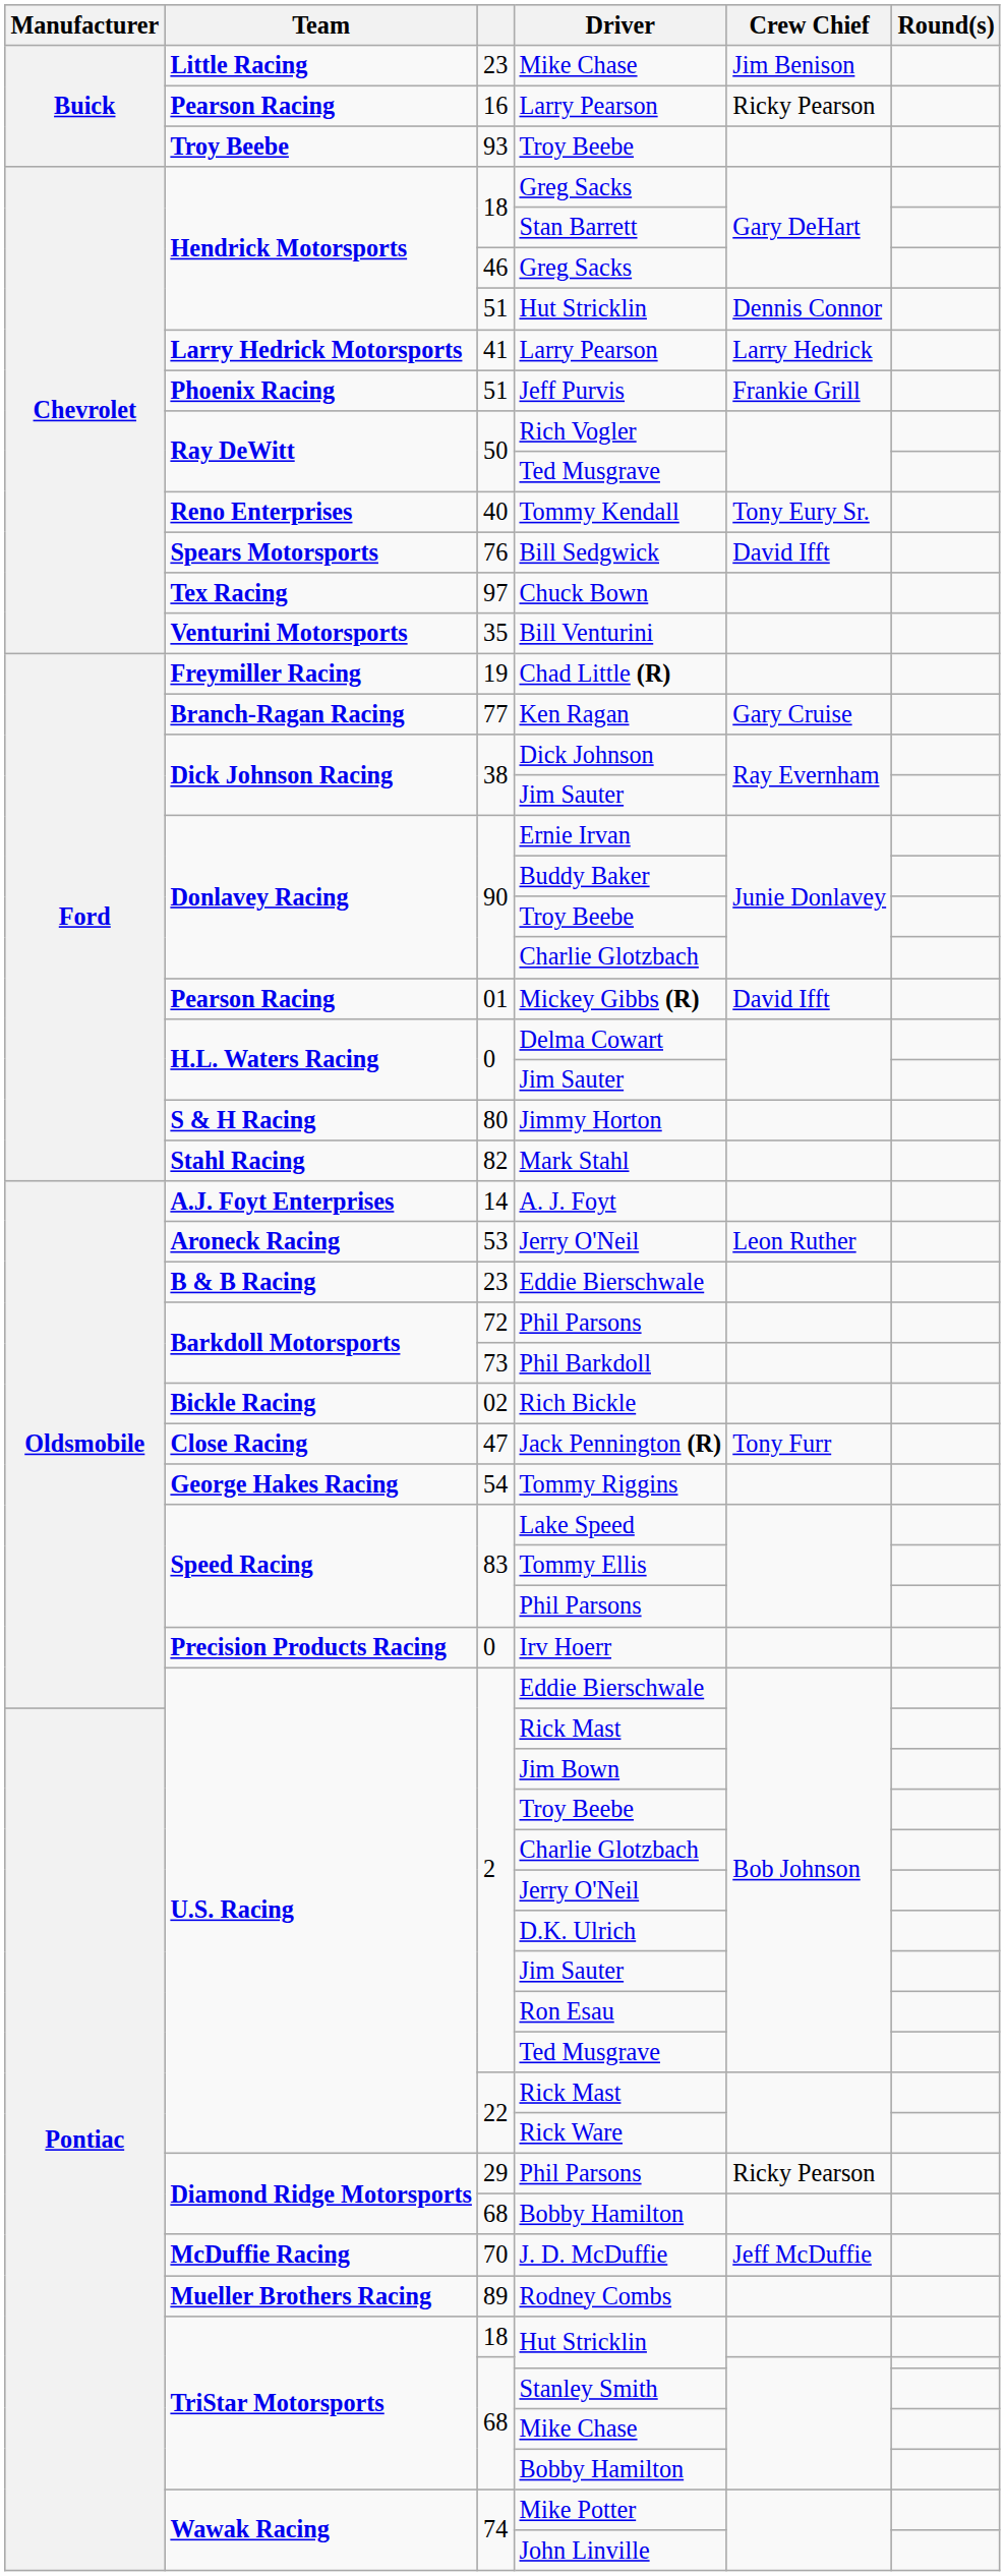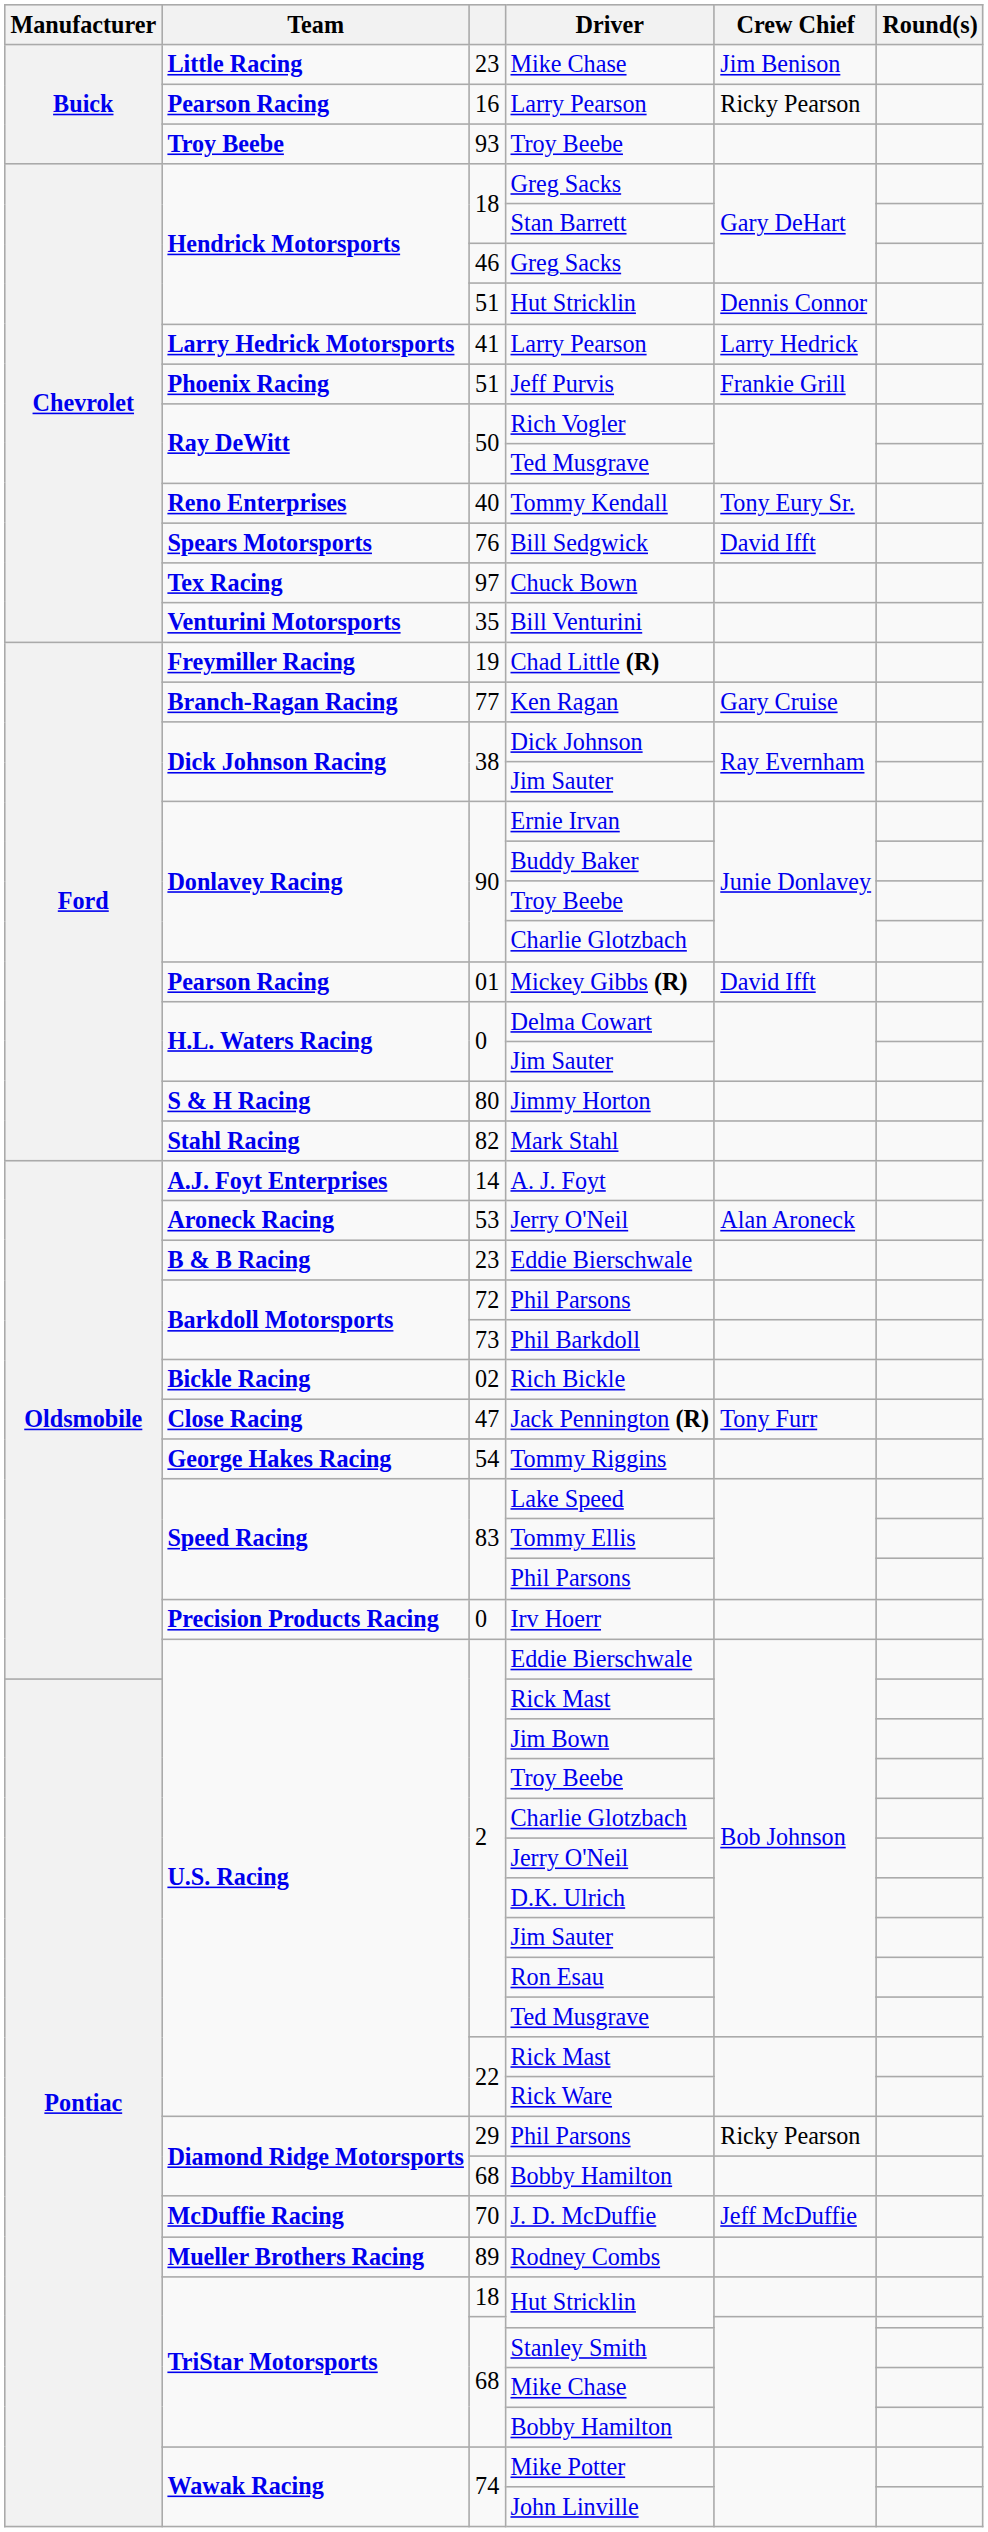 <table class=" wikitable" style="font-size: 95%;">
 <tr>
 <th>Manufacturer</th>
 <th>Team</th>
 <th></th>
 <th>Driver</th>
 <th>Crew Chief</th>
 <th>Round(s)</th>
 </tr>
 <tr>
 <th rowspan="3"><a href='#'>Buick</a></th>
 <td><strong><a href='#'>Little Racing</a></strong></td>
 <td>23</td>
 <td><a href='#'>Mike Chase</a></td>
 <td><a href='#'>Jim Benison</a></td>
 <td></td>
 </tr>
 <tr>
 <td><strong><a href='#'>Pearson Racing</a></strong></td>
 <td>16</td>
 <td><a href='#'>Larry Pearson</a></td>
 <td>Ricky Pearson</td>
 <td></td>
 </tr>
 <tr>
 <td><strong><a href='#'>Troy Beebe</a></strong></td>
 <td>93</td>
 <td><a href='#'>Troy Beebe</a></td>
 <td></td>
 <td></td>
 </tr>
 <tr>
 <th rowspan="12"><a href='#'>Chevrolet</a></th>
 <td rowspan="4"><strong><a href='#'>Hendrick Motorsports</a></strong></td>
 <td rowspan="2">18</td>
 <td><a href='#'>Greg Sacks</a></td>
 <td rowspan="3"><a href='#'>Gary DeHart</a></td>
 <td></td>
 </tr>
 <tr>
 <td><a href='#'>Stan Barrett</a></td>
 <td></td>
 </tr>
 <tr>
 <td>46</td>
 <td><a href='#'>Greg Sacks</a></td>
 <td></td>
 </tr>
 <tr>
 <td>51</td>
 <td><a href='#'>Hut Stricklin</a></td>
 <td><a href='#'>Dennis Connor</a></td>
 <td></td>
 </tr>
 <tr>
 <td><strong><a href='#'>Larry Hedrick Motorsports</a></strong></td>
 <td>41</td>
 <td><a href='#'>Larry Pearson</a></td>
 <td><a href='#'>Larry Hedrick</a></td>
 <td></td>
 </tr>
 <tr>
 <td><strong><a href='#'>Phoenix Racing</a></strong></td>
 <td>51</td>
 <td><a href='#'>Jeff Purvis</a></td>
 <td><a href='#'>Frankie Grill</a></td>
 <td></td>
 </tr>
 <tr>
 <td rowspan="2"><strong><a href='#'>Ray DeWitt</a></strong></td>
 <td rowspan="2">50</td>
 <td><a href='#'>Rich Vogler</a></td>
 <td rowspan="2"></td>
 <td></td>
 </tr>
 <tr>
 <td><a href='#'>Ted Musgrave</a></td>
 <td></td>
 </tr>
 <tr>
 <td><strong><a href='#'>Reno Enterprises</a></strong></td>
 <td>40</td>
 <td><a href='#'>Tommy Kendall</a></td>
 <td><a href='#'>Tony Eury Sr.</a></td>
 <td></td>
 </tr>
 <tr>
 <td><strong><a href='#'>Spears Motorsports</a></strong></td>
 <td>76</td>
 <td><a href='#'>Bill Sedgwick</a></td>
 <td><a href='#'>David Ifft</a></td>
 <td></td>
 </tr>
 <tr>
 <td><strong><a href='#'>Tex Racing</a></strong></td>
 <td>97</td>
 <td><a href='#'>Chuck Bown</a></td>
 <td></td>
 <td></td>
 </tr>
 <tr>
 <td><strong><a href='#'>Venturini Motorsports</a></strong></td>
 <td>35</td>
 <td><a href='#'>Bill Venturini</a></td>
 <td></td>
 <td></td>
 </tr>
 <tr>
 <th rowspan="13"><a href='#'>Ford</a></th>
 <td><strong><a href='#'>Freymiller Racing</a></strong></td>
 <td>19</td>
 <td><a href='#'>Chad Little</a> <strong>(R)</strong></td>
 <td></td>
 <td></td>
 </tr>
 <tr>
 <td><strong><a href='#'>Branch-Ragan Racing</a></strong></td>
 <td>77</td>
 <td><a href='#'>Ken Ragan</a></td>
 <td><a href='#'>Gary Cruise</a></td>
 <td></td>
 </tr>
 <tr>
 <td rowspan="2"><strong><a href='#'>Dick Johnson Racing</a></strong></td>
 <td rowspan="2">38</td>
 <td><a href='#'>Dick Johnson</a></td>
 <td rowspan="2"><a href='#'>Ray Evernham</a></td>
 <td></td>
 </tr>
 <tr>
 <td><a href='#'>Jim Sauter</a></td>
 <td></td>
 </tr>
 <tr>
 <td rowspan="4"><strong><a href='#'>Donlavey Racing</a></strong></td>
 <td rowspan="4">90</td>
 <td><a href='#'>Ernie Irvan</a></td>
 <td rowspan="4"><a href='#'>Junie Donlavey</a></td>
 <td></td>
 </tr>
 <tr>
 <td><a href='#'>Buddy Baker</a></td>
 <td></td>
 </tr>
 <tr>
 <td><a href='#'>Troy Beebe</a></td>
 <td></td>
 </tr>
 <tr>
 <td><a href='#'>Charlie Glotzbach</a></td>
 <td></td>
 </tr>
 <tr>
 <td><strong><a href='#'>Pearson Racing</a></strong></td>
 <td>01</td>
 <td><a href='#'>Mickey Gibbs</a> <strong>(R)</strong></td>
 <td><a href='#'>David Ifft</a></td>
 <td></td>
 </tr>
 <tr>
 <td rowspan="2"><strong><a href='#'>H.L. Waters Racing</a></strong></td>
 <td rowspan="2">0</td>
 <td><a href='#'>Delma Cowart</a></td>
 <td rowspan="2"></td>
 <td></td>
 </tr>
 <tr>
 <td><a href='#'>Jim Sauter</a></td>
 <td></td>
 </tr>
 <tr>
 <td><strong><a href='#'>S & H Racing</a></strong></td>
 <td>80</td>
 <td><a href='#'>Jimmy Horton</a></td>
 <td></td>
 <td></td>
 </tr>
 <tr>
 <td><strong><a href='#'>Stahl Racing</a></strong></td>
 <td>82</td>
 <td><a href='#'>Mark Stahl</a></td>
 <td></td>
 <td></td>
 </tr>
 <tr>
 <th rowspan="13"><a href='#'>Oldsmobile</a></th>
 <td><strong><a href='#'>A.J. Foyt Enterprises</a></strong></td>
 <td>14</td>
 <td><a href='#'>A. J. Foyt</a></td>
 <td></td>
 <td></td>
 </tr>
 <tr>
 <td><strong><a href='#'>Aroneck Racing</a></strong></td>
 <td>53</td>
 <td><a href='#'>Jerry O'Neil</a></td>
-<td><a href='#'>Leon Ruther</a></td>
+<td><a href='#'>Alan Aroneck</a></td>
 <td></td>
 </tr>
 <tr>
 <td><strong><a href='#'>B & B Racing</a></strong></td>
 <td>23</td>
 <td><a href='#'>Eddie Bierschwale</a></td>
 <td></td>
 <td></td>
 </tr>
 <tr>
 <td rowspan="2"><strong><a href='#'>Barkdoll Motorsports</a></strong></td>
 <td>72</td>
 <td><a href='#'>Phil Parsons</a></td>
 <td></td>
 <td></td>
 </tr>
 <tr>
 <td>73</td>
 <td><a href='#'>Phil Barkdoll</a></td>
 <td></td>
 <td></td>
 </tr>
 <tr>
 <td><strong><a href='#'>Bickle Racing</a></strong></td>
 <td>02</td>
 <td><a href='#'>Rich Bickle</a></td>
 <td></td>
 <td></td>
 </tr>
 <tr>
 <td><strong><a href='#'>Close Racing</a></strong></td>
 <td>47</td>
 <td><a href='#'>Jack Pennington</a> <strong>(R)</strong></td>
 <td><a href='#'>Tony Furr</a></td>
 <td></td>
 </tr>
 <tr>
 <td><strong><a href='#'>George Hakes Racing</a></strong></td>
 <td>54</td>
 <td><a href='#'>Tommy Riggins</a></td>
 <td></td>
 <td></td>
 </tr>
 <tr>
 <td rowspan="3"><strong><a href='#'>Speed Racing</a></strong></td>
 <td rowspan="3">83</td>
 <td><a href='#'>Lake Speed</a></td>
 <td rowspan="3"></td>
 <td></td>
 </tr>
 <tr>
 <td><a href='#'>Tommy Ellis</a></td>
 <td></td>
 </tr>
 <tr>
 <td><a href='#'>Phil Parsons</a></td>
 <td></td>
 </tr>
 <tr>
 <td><strong><a href='#'>Precision Products Racing</a></strong></td>
 <td>0</td>
 <td><a href='#'>Irv Hoerr</a></td>
 <td></td>
 <td></td>
 </tr>
 <tr>
 <td rowspan="12"><a href='#'><strong>U.S. Racing</strong></a></td>
 <td rowspan="10">2</td>
 <td><a href='#'>Eddie Bierschwale</a></td>
 <td rowspan="10"><a href='#'>Bob Johnson</a></td>
 <td></td>
 </tr>
 <tr>
 <th rowspan="22"><a href='#'>Pontiac</a></th>
 <td><a href='#'>Rick Mast</a></td>
 <td></td>
 </tr>
 <tr>
 <td><a href='#'>Jim Bown</a></td>
 <td></td>
 </tr>
 <tr>
 <td><a href='#'>Troy Beebe</a></td>
 <td></td>
 </tr>
 <tr>
 <td><a href='#'>Charlie Glotzbach</a></td>
 <td></td>
 </tr>
 <tr>
 <td><a href='#'>Jerry O'Neil</a></td>
 <td></td>
 </tr>
 <tr>
 <td><a href='#'>D.K. Ulrich</a></td>
 <td></td>
 </tr>
 <tr>
 <td><a href='#'>Jim Sauter</a></td>
 <td></td>
 </tr>
 <tr>
 <td><a href='#'>Ron Esau</a></td>
 <td></td>
 </tr>
 <tr>
 <td><a href='#'>Ted Musgrave</a></td>
 <td></td>
 </tr>
 <tr>
 <td rowspan="2">22</td>
 <td><a href='#'>Rick Mast</a></td>
 <td rowspan="2"></td>
 <td></td>
 </tr>
 <tr>
 <td><a href='#'>Rick Ware</a></td>
 <td></td>
 </tr>
 <tr>
 <td rowspan="2"><strong><a href='#'>Diamond Ridge Motorsports</a></strong></td>
 <td>29</td>
 <td><a href='#'>Phil Parsons</a></td>
 <td>Ricky Pearson</td>
 <td></td>
 </tr>
 <tr>
 <td>68</td>
 <td><a href='#'>Bobby Hamilton</a></td>
 <td></td>
 <td></td>
 </tr>
 <tr>
 <td><strong><a href='#'>McDuffie Racing</a></strong></td>
 <td>70</td>
 <td><a href='#'>J. D. McDuffie</a></td>
 <td><a href='#'>Jeff McDuffie</a></td>
 <td></td>
 </tr>
 <tr>
 <td><strong><a href='#'>Mueller Brothers Racing</a></strong></td>
 <td>89</td>
 <td><a href='#'>Rodney Combs</a></td>
 <td></td>
 <td></td>
 </tr>
 <tr>
 <td rowspan="5"><strong><a href='#'>TriStar Motorsports</a></strong></td>
 <td>18</td>
 <td rowspan="2"><a href='#'>Hut Stricklin</a></td>
 <td></td>
 <td></td>
 </tr>
 <tr>
 <td rowspan="4">68</td>
 <td rowspan="4"></td>
 <td></td>
 </tr>
 <tr>
 <td><a href='#'>Stanley Smith</a></td>
 <td></td>
 </tr>
 <tr>
 <td><a href='#'>Mike Chase</a></td>
 <td></td>
 </tr>
 <tr>
 <td><a href='#'>Bobby Hamilton</a></td>
 <td></td>
 </tr>
 <tr>
 <td rowspan="2"><strong><a href='#'>Wawak Racing</a></strong></td>
 <td rowspan="2">74</td>
 <td><a href='#'>Mike Potter</a></td>
 <td rowspan="2"></td>
 <td></td>
 </tr>
 <tr>
 <td><a href='#'>John Linville</a></td>
 <td></td>
 </tr>
 </table>
